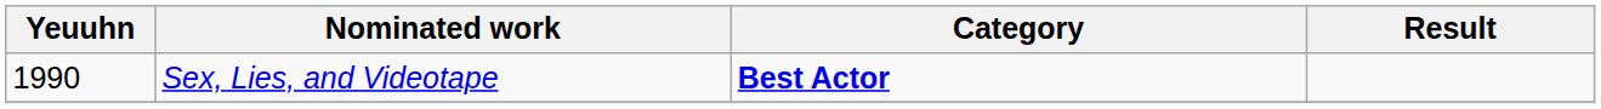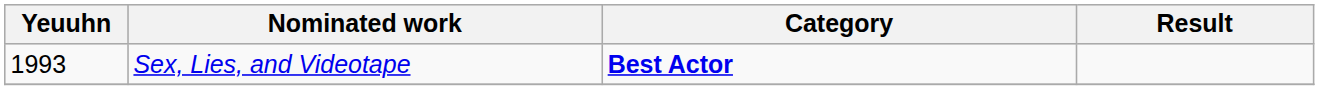 <table width="95%" class="wikitable sortable">
 <tr>
 <th width="2%">Yeuuhn</th>
 <th width="20%">Nominated work</th>
 <th width="20%">Category</th>
 <th width="10%">Result</th>
 </tr>
 <tr>
-<td>1990</td>
+<td>1993</td>
 <td><em><a href='#'>Sex, Lies, and Videotape</a></em></td>
 <td><strong><a href='#'>Best Actor</a></strong></td>
 <td></td>
 </tr>
 <tr>
 </tr>
 </table>
